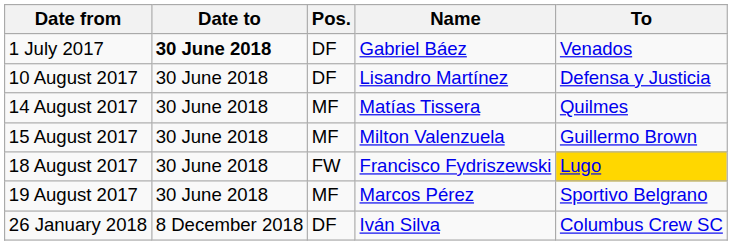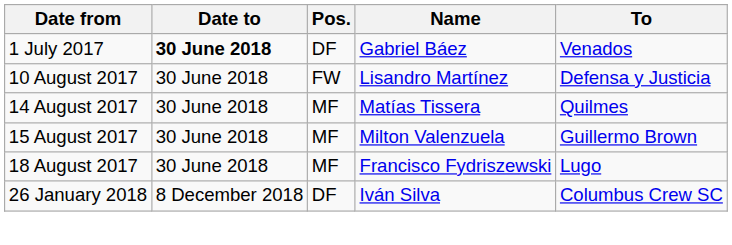 <table class="wikitable">
 <tr>
 <th>Date from</th>
 <th>Date to</th>
 <th>Pos.</th>
 <th>Name</th>
 <th>To</th>
 </tr>
 <tr>
 <td>1 July 2017</td>
 <td><strong>30 June 2018</strong></td>
 <td>DF</td>
 <td> <a href='#'>Gabriel Báez</a></td>
 <td> <a href='#'>Venados</a></td>
 </tr>
 <tr>
 <td>10 August 2017</td>
 <td>30 June 2018</td>
-<td>DF</td>
+<td>FW</td>
 <td> <a href='#'>Lisandro Martínez</a></td>
 <td> <a href='#'>Defensa y Justicia</a></td>
 </tr>
 <tr>
 <td>14 August 2017</td>
 <td>30 June 2018</td>
 <td>MF</td>
 <td> <a href='#'>Matías Tissera</a></td>
 <td> <a href='#'>Quilmes</a></td>
 </tr>
 <tr>
 <td>15 August 2017</td>
 <td>30 June 2018</td>
 <td>MF</td>
 <td> <a href='#'>Milton Valenzuela</a></td>
 <td> <a href='#'>Guillermo Brown</a></td>
 </tr>
 <tr>
 <td>18 August 2017</td>
 <td>30 June 2018</td>
-<td>FW</td>
+<td>MF</td>
 <td> <a href='#'>Francisco Fydriszewski</a></td>
-<td style="background: gold;"> <a href='#'>Lugo</a></td>
-</tr>
-<tr>
-<td>19 August 2017</td>
-<td>30 June 2018</td>
-<td>MF</td>
-<td> <a href='#'>Marcos Pérez</a></td>
-<td> <a href='#'>Sportivo Belgrano</a></td>
+<td> <a href='#'>Lugo</a></td>
 </tr>
 <tr>
 <td>26 January 2018</td>
 <td>8 December 2018</td>
 <td>DF</td>
 <td> <a href='#'>Iván Silva</a></td>
 <td> <a href='#'>Columbus Crew SC</a></td>
 </tr>
 </table>
